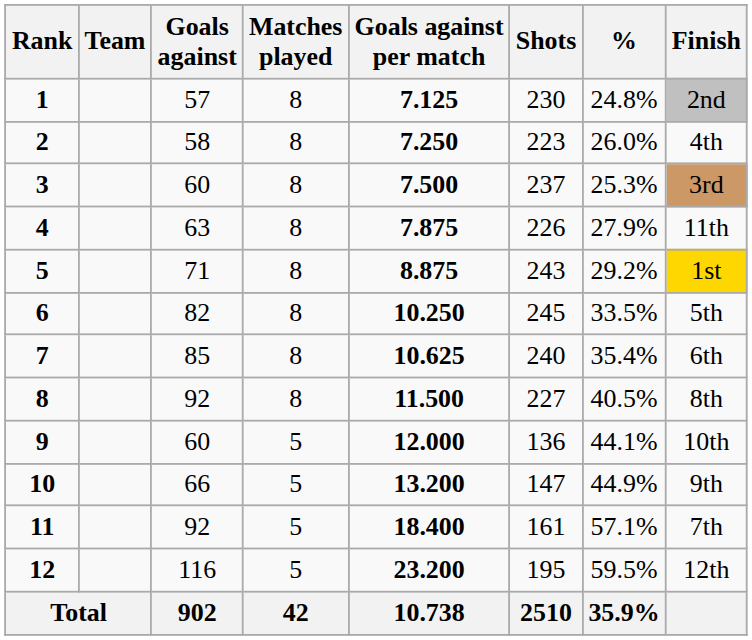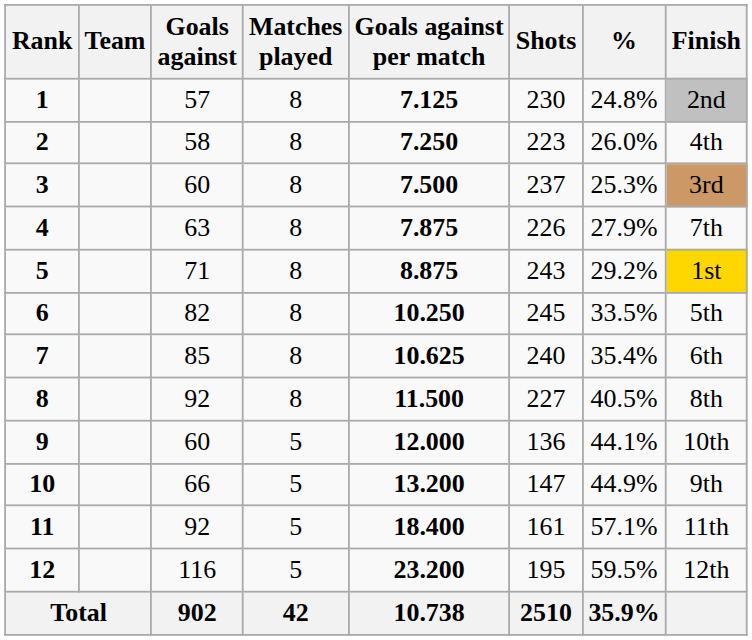 <table class="wikitable sortable" style="text-align: center; font-size: 90%; margin-left: 1em;">
 <tr>
 <th>Rank</th>
 <th>Team</th>
 <th>Goals<br>against</th>
 <th>Matches<br>played</th>
 <th>Goals against<br>per match</th>
 <th>Shots</th>
 <th>%</th>
 <th>Finish</th>
 </tr>
 <tr>
 <td><strong>1</strong></td>
 <td style="text-align: left;"></td>
 <td>57</td>
 <td>8</td>
 <td><strong>7.125</strong></td>
 <td>230</td>
 <td>24.8%</td>
 <td style="background-color: silver;">2nd</td>
 </tr>
 <tr>
 <td><strong>2</strong></td>
 <td style="text-align: left;"></td>
 <td>58</td>
 <td>8</td>
 <td><strong>7.250</strong></td>
 <td>223</td>
 <td>26.0%</td>
 <td>4th</td>
 </tr>
 <tr>
 <td><strong>3</strong></td>
 <td style="text-align: left;"></td>
 <td>60</td>
 <td>8</td>
 <td><strong>7.500</strong></td>
 <td>237</td>
 <td>25.3%</td>
 <td style="background-color: #cc9966;">3rd</td>
 </tr>
 <tr>
 <td><strong>4</strong></td>
 <td style="text-align: left;"></td>
 <td>63</td>
 <td>8</td>
 <td><strong>7.875</strong></td>
 <td>226</td>
 <td>27.9%</td>
-<td>11th</td>
+<td>7th</td>
 </tr>
 <tr>
 <td><strong>5</strong></td>
 <td style="text-align: left;"></td>
 <td>71</td>
 <td>8</td>
 <td><strong>8.875</strong></td>
 <td>243</td>
 <td>29.2%</td>
 <td style="background-color: gold;">1st</td>
 </tr>
 <tr>
 <td><strong>6</strong></td>
 <td style="text-align: left;"></td>
 <td>82</td>
 <td>8</td>
 <td><strong>10.250</strong></td>
 <td>245</td>
 <td>33.5%</td>
 <td>5th</td>
 </tr>
 <tr>
 <td><strong>7</strong></td>
 <td style="text-align: left;"></td>
 <td>85</td>
 <td>8</td>
 <td><strong>10.625</strong></td>
 <td>240</td>
 <td>35.4%</td>
 <td>6th</td>
 </tr>
 <tr>
 <td><strong>8</strong></td>
 <td style="text-align: left;"></td>
 <td>92</td>
 <td>8</td>
 <td><strong>11.500</strong></td>
 <td>227</td>
 <td>40.5%</td>
 <td>8th</td>
 </tr>
 <tr>
 <td><strong>9</strong></td>
 <td style="text-align: left;"></td>
 <td>60</td>
 <td>5</td>
 <td><strong>12.000</strong></td>
 <td>136</td>
 <td>44.1%</td>
 <td>10th</td>
 </tr>
 <tr>
 <td><strong>10</strong></td>
 <td style="text-align: left;"></td>
 <td>66</td>
 <td>5</td>
 <td><strong>13.200</strong></td>
 <td>147</td>
 <td>44.9%</td>
 <td>9th</td>
 </tr>
 <tr>
 <td><strong>11</strong></td>
 <td style="text-align: left;"></td>
 <td>92</td>
 <td>5</td>
 <td><strong>18.400</strong></td>
 <td>161</td>
 <td>57.1%</td>
-<td>7th</td>
+<td>11th</td>
 </tr>
 <tr>
 <td><strong>12</strong></td>
 <td style="text-align: left;"></td>
 <td>116</td>
 <td>5</td>
 <td><strong>23.200</strong></td>
 <td>195</td>
 <td>59.5%</td>
 <td>12th</td>
 </tr>
 <tr>
 <th colspan="2">Total</th>
 <th>902</th>
 <th>42</th>
 <th>10.738</th>
 <th>2510</th>
 <th>35.9%</th>
 <th></th>
 </tr>
 </table>
